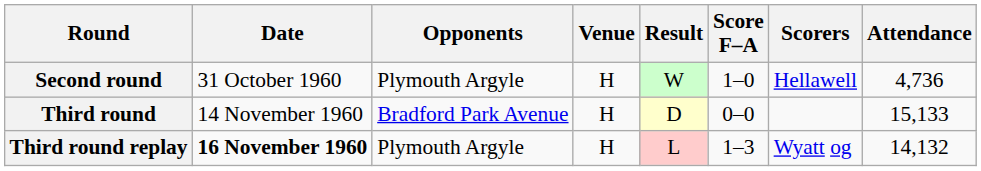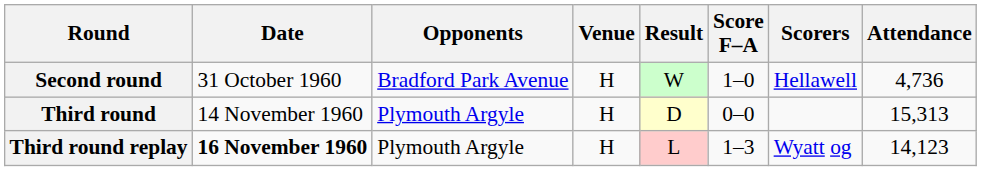 <table class="wikitable plainrowheaders" style="text-align:center">
 <tr>
 <th scope="col">Round</th>
 <th scope="col">Date</th>
 <th scope="col">Opponents</th>
 <th scope="col">Venue</th>
 <th scope="col">Result</th>
 <th scope="col">Score<br>F–A</th>
 <th scope="col">Scorers</th>
 <th scope="col">Attendance</th>
 </tr>
 <tr>
 <th scope="row">Second round</th>
 <td align="left">31 October 1960</td>
-<td align="left">Plymouth Argyle</td>
+<td align="left"><a href='#'>Bradford Park Avenue</a></td>
 <td>H</td>
 <td style=background:#cfc>W</td>
 <td>1–0</td>
 <td align="left"><a href='#'>Hellawell</a></td>
 <td>4,736</td>
 </tr>
 <tr>
 <th scope="row">Third round</th>
 <td align="left">14 November 1960</td>
-<td align="left"><a href='#'>Bradford Park Avenue</a></td>
+<td align="left"><a href='#'>Plymouth Argyle</a></td>
 <td>H</td>
 <td style=background:#ffc>D</td>
 <td>0–0</td>
 <td></td>
-<td>15,133</td>
+<td>15,313</td>
 </tr>
 <tr>
 <th scope="row">Third round replay</th>
 <td align="left"><strong>16 November 1960</strong></td>
 <td align="left">Plymouth Argyle</td>
 <td>H</td>
 <td style=background:#fcc>L</td>
 <td>1–3</td>
 <td align="left"><a href='#'>Wyatt</a> <a href='#'>og</a></td>
-<td>14,132</td>
+<td>14,123</td>
 </tr>
 </table>
